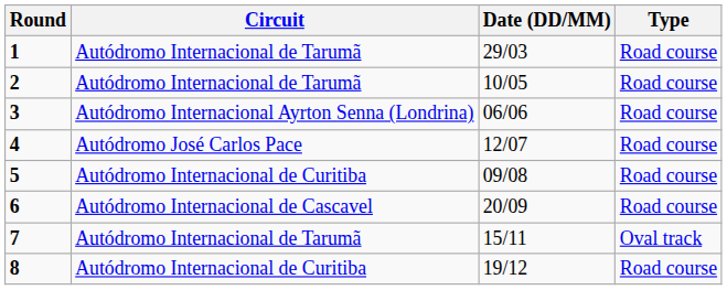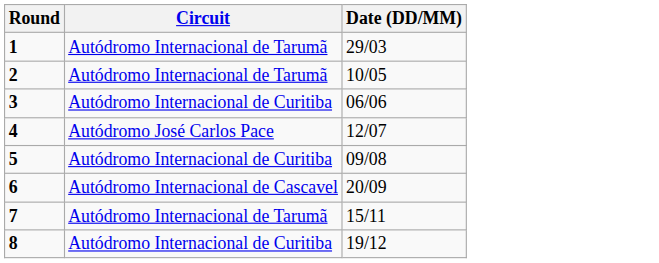 <table class="wikitable">
 <tr>
 <th>Round</th>
 <th><a href='#'>Circuit</a></th>
 <th>Date (DD/MM)</th>
-<th>Type</th>
 </tr>
 <tr>
 <td><strong>1</strong></td>
 <td><a href='#'>Autódromo Internacional de Tarumã</a></td>
 <td>29/03</td>
-<td><a href='#'>Road course</a></td>
 </tr>
 <tr>
 <td><strong>2</strong></td>
 <td><a href='#'>Autódromo Internacional de Tarumã</a></td>
 <td>10/05</td>
-<td><a href='#'>Road course</a></td>
 </tr>
 <tr>
 <td><strong>3</strong></td>
-<td><a href='#'>Autódromo Internacional Ayrton Senna (Londrina)</a></td>
+<td><a href='#'>Autódromo Internacional de Curitiba</a></td>
 <td>06/06</td>
-<td><a href='#'>Road course</a></td>
 </tr>
 <tr>
 <td><strong>4</strong></td>
 <td><a href='#'>Autódromo José Carlos Pace</a></td>
 <td>12/07</td>
-<td><a href='#'>Road course</a></td>
 </tr>
 <tr>
 <td><strong>5</strong></td>
 <td><a href='#'>Autódromo Internacional de Curitiba</a></td>
 <td>09/08</td>
-<td><a href='#'>Road course</a></td>
 </tr>
 <tr>
 <td><strong>6</strong></td>
 <td><a href='#'>Autódromo Internacional de Cascavel</a></td>
 <td>20/09</td>
-<td><a href='#'>Road course</a></td>
 </tr>
 <tr>
 <td><strong>7</strong></td>
 <td><a href='#'>Autódromo Internacional de Tarumã</a></td>
 <td>15/11</td>
-<td><a href='#'>Oval track</a></td>
 </tr>
 <tr>
 <td><strong>8</strong></td>
 <td><a href='#'>Autódromo Internacional de Curitiba</a></td>
 <td>19/12</td>
-<td><a href='#'>Road course</a></td>
 </tr>
 </table>
